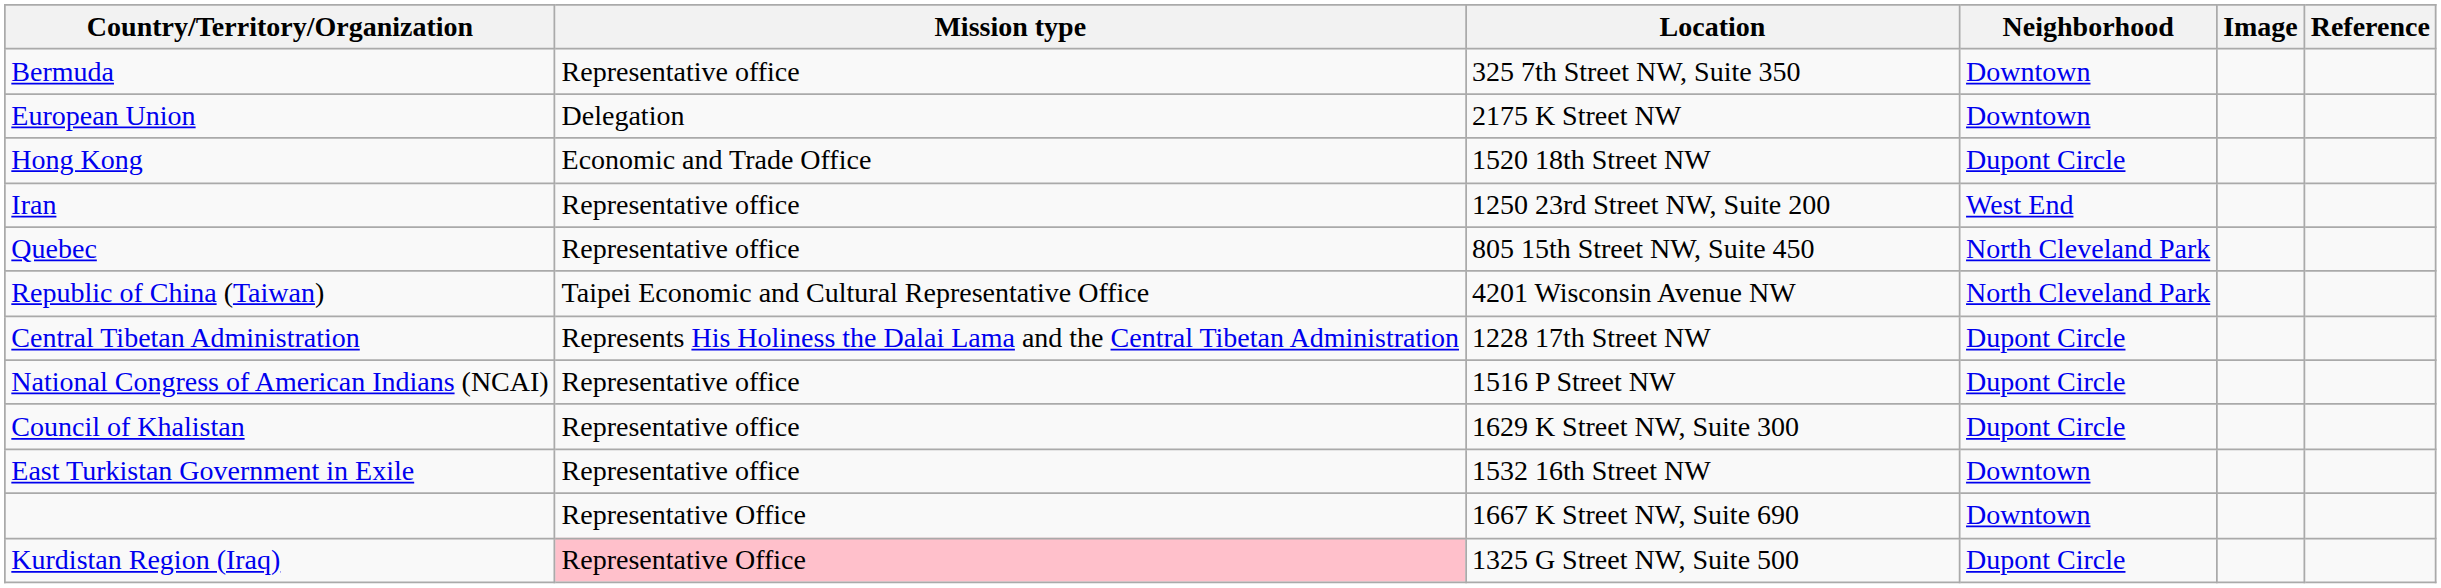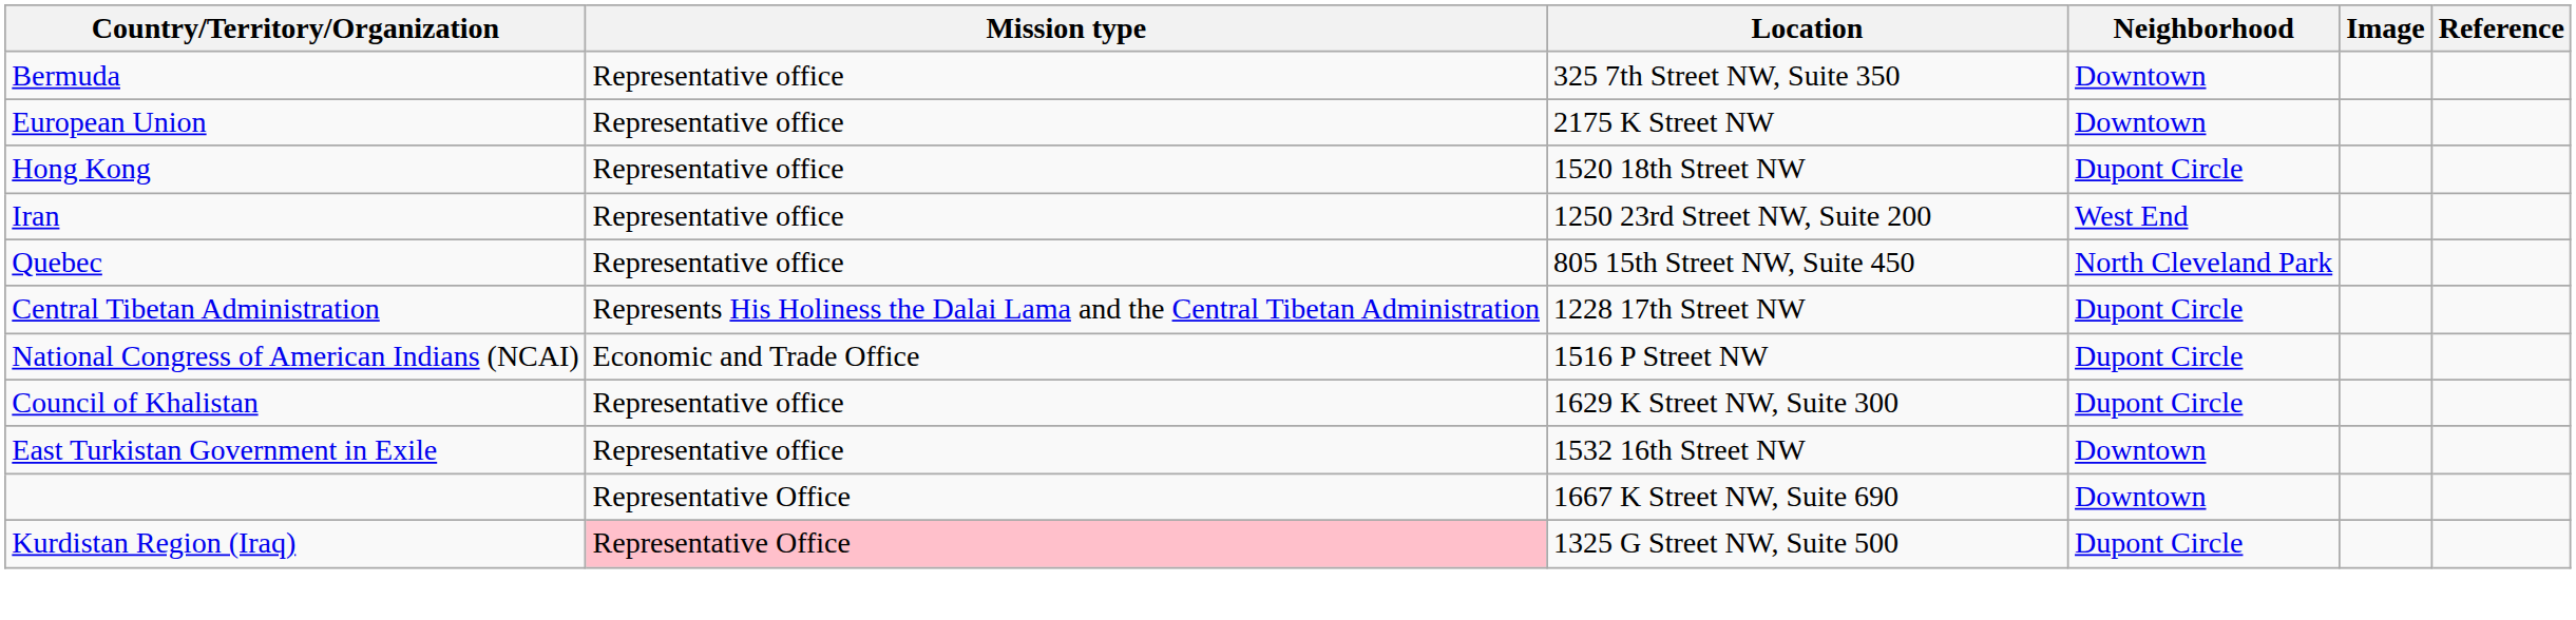 <table class="wikitable sortable">
 <tr>
 <th>Country/Territory/Organization</th>
 <th>Mission type</th>
 <th width=275px>Location</th>
 <th>Neighborhood</th>
 <th>Image</th>
 <th>Reference</th>
 </tr>
 <tr>
 <td> <a href='#'>Bermuda</a></td>
 <td>Representative office</td>
 <td>325 7th Street NW, Suite 350</td>
 <td><a href='#'>Downtown</a></td>
 <td></td>
 <td></td>
 </tr>
 <tr>
 <td> <a href='#'>European Union</a></td>
-<td>Delegation</td>
+<td>Representative office</td>
 <td>2175 K Street NW</td>
 <td><a href='#'>Downtown</a></td>
 <td></td>
 <td></td>
 </tr>
 <tr>
 <td> <a href='#'>Hong Kong</a></td>
-<td>Economic and Trade Office</td>
+<td>Representative office</td>
 <td>1520 18th Street NW</td>
 <td><a href='#'>Dupont Circle</a></td>
 <td></td>
 <td></td>
 </tr>
 <tr>
 <td> <a href='#'>Iran</a></td>
 <td>Representative office</td>
 <td>1250 23rd Street NW, Suite 200</td>
 <td><a href='#'>West End</a></td>
 <td></td>
 <td></td>
 </tr>
 <tr>
 <td> <a href='#'>Quebec</a></td>
 <td>Representative office</td>
 <td>805 15th Street NW, Suite 450</td>
 <td><a href='#'>North Cleveland Park</a></td>
 <td></td>
 <td></td>
 </tr>
 <tr>
-<td> <a href='#'>Republic of China</a> (<a href='#'>Taiwan</a>)</td>
-<td>Taipei Economic and Cultural Representative Office</td>
-<td>4201 Wisconsin Avenue NW</td>
-<td><a href='#'>North Cleveland Park</a></td>
-<td></td>
-<td></td>
-</tr>
-<tr>
 <td> <a href='#'>Central Tibetan Administration</a></td>
 <td>Represents <a href='#'>His Holiness the Dalai Lama</a> and the <a href='#'>Central Tibetan Administration</a></td>
 <td>1228 17th Street NW</td>
 <td><a href='#'>Dupont Circle</a></td>
 <td></td>
 <td></td>
 </tr>
 <tr>
 <td><a href='#'>National Congress of American Indians</a> (NCAI)</td>
-<td>Representative office</td>
+<td>Economic and Trade Office</td>
 <td>1516 P Street NW</td>
 <td><a href='#'>Dupont Circle</a></td>
 <td></td>
 <td></td>
 </tr>
 <tr>
 <td><a href='#'>Council of Khalistan</a></td>
 <td>Representative office</td>
 <td>1629 K Street NW, Suite 300</td>
 <td><a href='#'>Dupont Circle</a></td>
 <td></td>
 <td></td>
 </tr>
 <tr>
 <td><a href='#'>East Turkistan Government in Exile</a></td>
 <td>Representative office</td>
 <td>1532 16th Street NW</td>
 <td><a href='#'>Downtown</a></td>
 <td></td>
 <td></td>
 </tr>
 <tr>
 <td></td>
 <td>Representative Office</td>
 <td>1667 K Street NW, Suite 690</td>
 <td><a href='#'>Downtown</a></td>
 <td></td>
 <td></td>
 </tr>
 <tr>
 <td> <a href='#'>Kurdistan Region (Iraq)</a></td>
 <td style="background: pink;">Representative Office</td>
 <td>1325 G Street NW, Suite 500</td>
 <td><a href='#'>Dupont Circle</a></td>
 <td></td>
 <td></td>
 </tr>
 </table>
